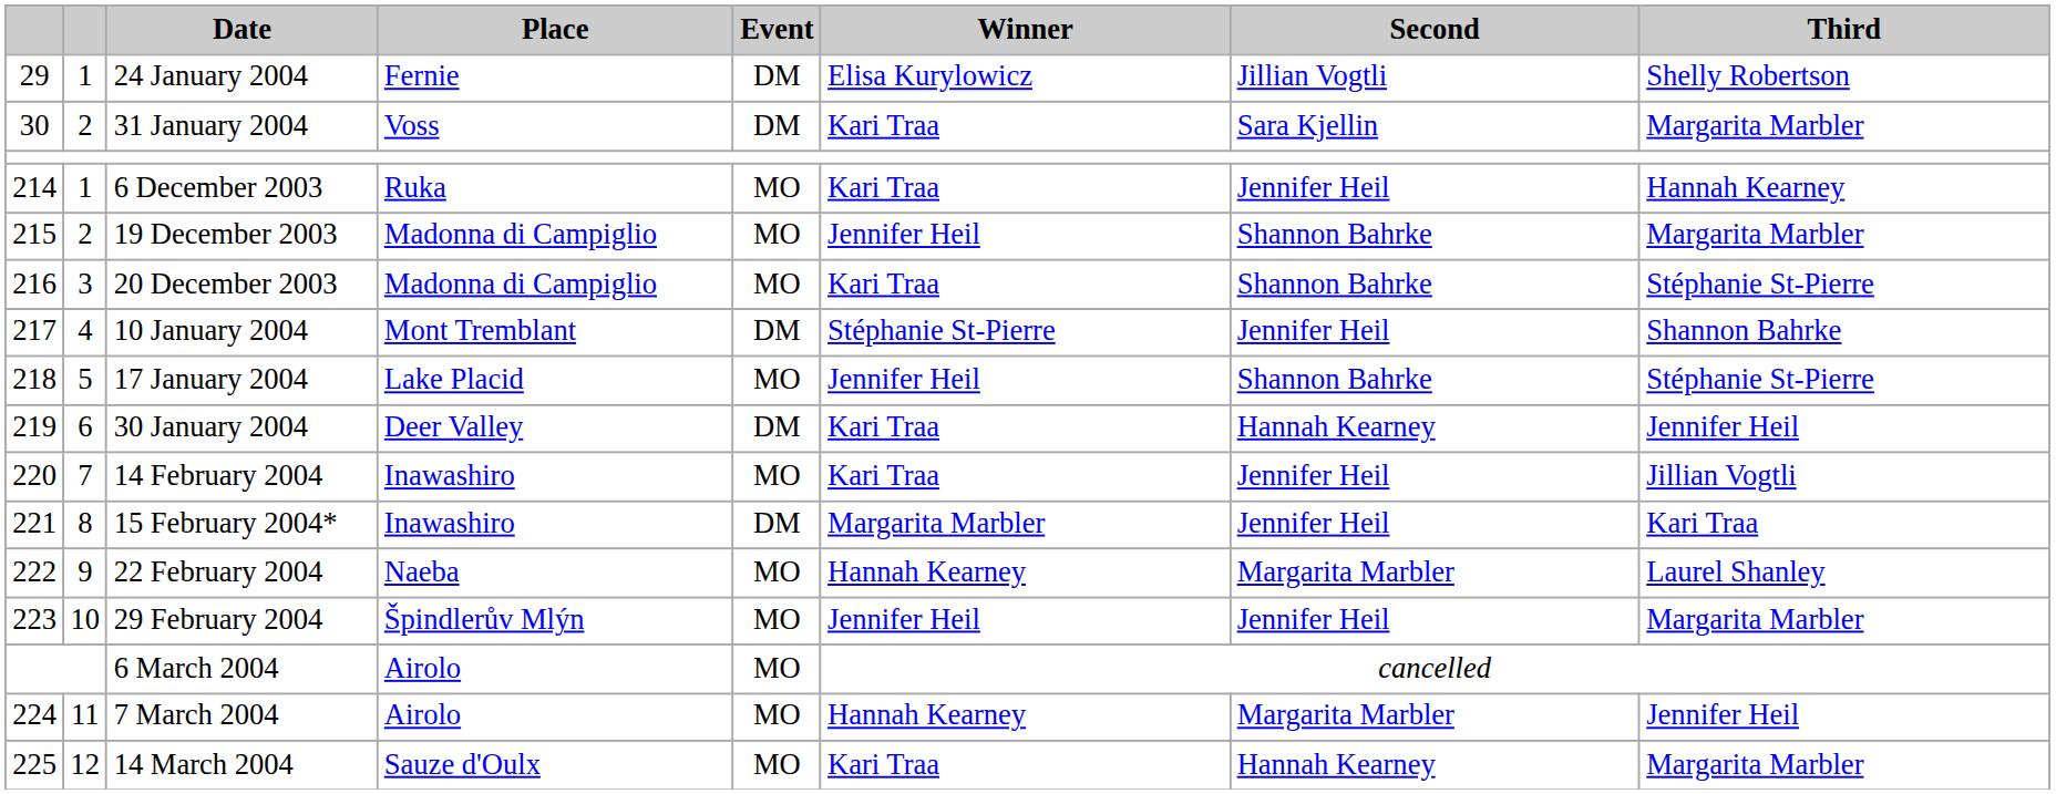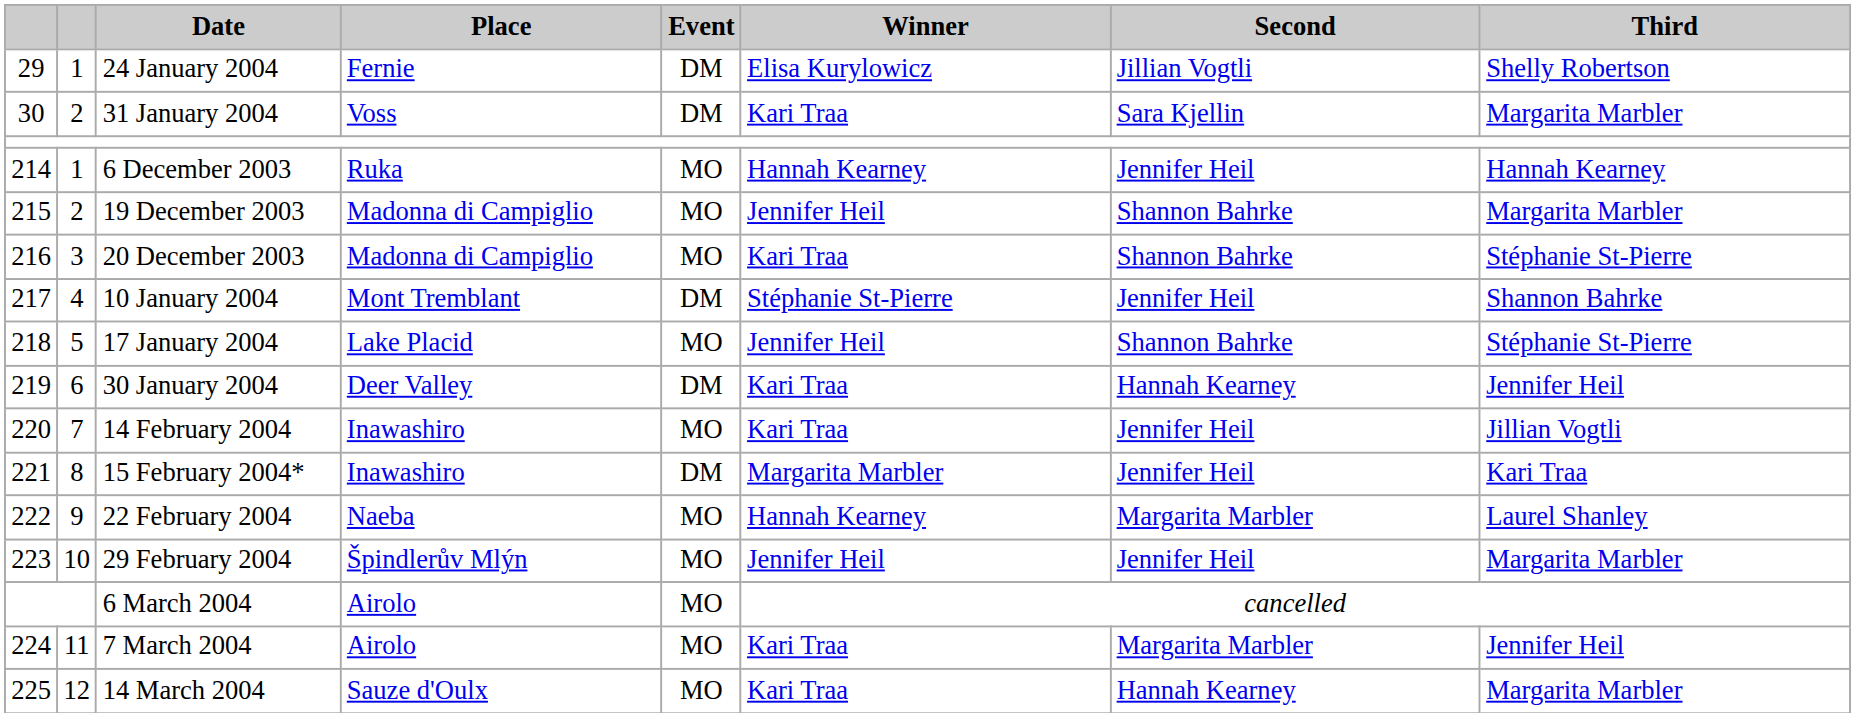 <table class="wikitable plainrowheaders" style="background:#fff; font-size:86%; line-height:16px; border:grey solid 1px; border-collapse:collapse;">
 <tr style="background:#ccc; text-align:center;">
 <th scope="col" style="background:#ccc; width=20 px;"></th>
 <th scope="col" style="background:#ccc; width=30 px;"></th>
 <th scope="col" style="background:#ccc; width:120px;">Date</th>
 <th scope="col" style="background:#ccc; width:160px;">Place</th>
 <th scope="col" style="background:#ccc; width:15px;">Event</th>
 <th scope="col" style="background:#ccc; width:185px;">Winner</th>
 <th scope="col" style="background:#ccc; width:185px;">Second</th>
 <th scope="col" style="background:#ccc; width:185px;">Third</th>
 </tr>
 <tr>
 <td align=center>29</td>
 <td align=center>1</td>
 <td>24 January 2004</td>
 <td> <a href='#'>Fernie</a></td>
 <td align=center>DM</td>
 <td> <a href='#'>Elisa Kurylowicz</a></td>
 <td> <a href='#'>Jillian Vogtli</a></td>
 <td> <a href='#'>Shelly Robertson</a></td>
 </tr>
 <tr>
 <td align=center>30</td>
 <td align=center>2</td>
 <td>31 January 2004</td>
 <td> <a href='#'>Voss</a></td>
 <td align=center>DM</td>
 <td> <a href='#'>Kari Traa</a></td>
 <td> <a href='#'>Sara Kjellin</a></td>
 <td> <a href='#'>Margarita Marbler</a></td>
 </tr>
 <tr>
 <td colspan=8></td>
 </tr>
 <tr>
 <td align=center>214</td>
 <td align=center>1</td>
 <td>6 December 2003</td>
 <td> <a href='#'>Ruka</a></td>
 <td align=center>MO</td>
-<td> <a href='#'>Kari Traa</a></td>
+<td> <a href='#'>Hannah Kearney</a></td>
 <td> <a href='#'>Jennifer Heil</a></td>
 <td> <a href='#'>Hannah Kearney</a></td>
 </tr>
 <tr>
 <td align=center>215</td>
 <td align=center>2</td>
 <td>19 December 2003<small></small></td>
 <td> <a href='#'>Madonna di Campiglio</a></td>
 <td align=center>MO</td>
 <td> <a href='#'>Jennifer Heil</a></td>
 <td> <a href='#'>Shannon Bahrke</a></td>
 <td> <a href='#'>Margarita Marbler</a></td>
 </tr>
 <tr>
 <td align=center>216</td>
 <td align=center>3</td>
 <td>20 December 2003</td>
 <td> <a href='#'>Madonna di Campiglio</a></td>
 <td align=center>MO</td>
 <td> <a href='#'>Kari Traa</a></td>
 <td> <a href='#'>Shannon Bahrke</a></td>
 <td> <a href='#'>Stéphanie St-Pierre</a></td>
 </tr>
 <tr>
 <td align=center>217</td>
 <td align=center>4</td>
 <td>10 January 2004</td>
 <td> <a href='#'>Mont Tremblant</a></td>
 <td align=center>DM</td>
 <td> <a href='#'>Stéphanie St-Pierre</a></td>
 <td> <a href='#'>Jennifer Heil</a></td>
 <td> <a href='#'>Shannon Bahrke</a></td>
 </tr>
 <tr>
 <td align=center>218</td>
 <td align=center>5</td>
 <td>17 January 2004</td>
 <td> <a href='#'>Lake Placid</a></td>
 <td align=center>MO</td>
 <td> <a href='#'>Jennifer Heil</a></td>
 <td> <a href='#'>Shannon Bahrke</a></td>
 <td> <a href='#'>Stéphanie St-Pierre</a></td>
 </tr>
 <tr>
 <td align=center>219</td>
 <td align=center>6</td>
 <td>30 January 2004</td>
 <td> <a href='#'>Deer Valley</a></td>
 <td align=center>DM</td>
 <td> <a href='#'>Kari Traa</a></td>
 <td> <a href='#'>Hannah Kearney</a></td>
 <td> <a href='#'>Jennifer Heil</a></td>
 </tr>
 <tr>
 <td align=center>220</td>
 <td align=center>7</td>
 <td>14 February 2004</td>
 <td> <a href='#'>Inawashiro</a></td>
 <td align=center>MO</td>
 <td> <a href='#'>Kari Traa</a></td>
 <td> <a href='#'>Jennifer Heil</a></td>
 <td> <a href='#'>Jillian Vogtli</a></td>
 </tr>
 <tr>
 <td align=center>221</td>
 <td align=center>8</td>
 <td>15 February 2004*</td>
 <td> <a href='#'>Inawashiro</a></td>
 <td align=center>DM</td>
 <td> <a href='#'>Margarita Marbler</a></td>
 <td> <a href='#'>Jennifer Heil</a></td>
 <td> <a href='#'>Kari Traa</a></td>
 </tr>
 <tr>
 <td align=center>222</td>
 <td align=center>9</td>
 <td>22 February 2004</td>
 <td> <a href='#'>Naeba</a></td>
 <td align=center>MO</td>
 <td> <a href='#'>Hannah Kearney</a></td>
 <td> <a href='#'>Margarita Marbler</a></td>
 <td> <a href='#'>Laurel Shanley</a></td>
 </tr>
 <tr>
 <td align=center>223</td>
 <td align=center>10</td>
 <td>29 February 2004</td>
 <td> <a href='#'>Špindlerův Mlýn</a></td>
 <td align=center>MO</td>
 <td> <a href='#'>Jennifer Heil</a></td>
 <td> <a href='#'>Jennifer Heil</a></td>
 <td> <a href='#'>Margarita Marbler</a></td>
 </tr>
 <tr>
 <td colspan=2></td>
 <td>6 March 2004</td>
 <td> <a href='#'>Airolo</a></td>
 <td align=center>MO</td>
 <td colspan=3 align=center><em>cancelled</em></td>
 </tr>
 <tr>
 <td align=center>224</td>
 <td align=center>11</td>
 <td>7 March 2004</td>
 <td> <a href='#'>Airolo</a></td>
 <td align=center>MO</td>
-<td> <a href='#'>Hannah Kearney</a></td>
+<td> <a href='#'>Kari Traa</a></td>
 <td> <a href='#'>Margarita Marbler</a></td>
 <td> <a href='#'>Jennifer Heil</a></td>
 </tr>
 <tr>
 <td align=center>225</td>
 <td align=center>12</td>
 <td>14 March 2004</td>
 <td> <a href='#'>Sauze d'Oulx</a></td>
 <td align=center>MO</td>
 <td> <a href='#'>Kari Traa</a></td>
 <td> <a href='#'>Hannah Kearney</a></td>
 <td> <a href='#'>Margarita Marbler</a></td>
 </tr>
 </table>
